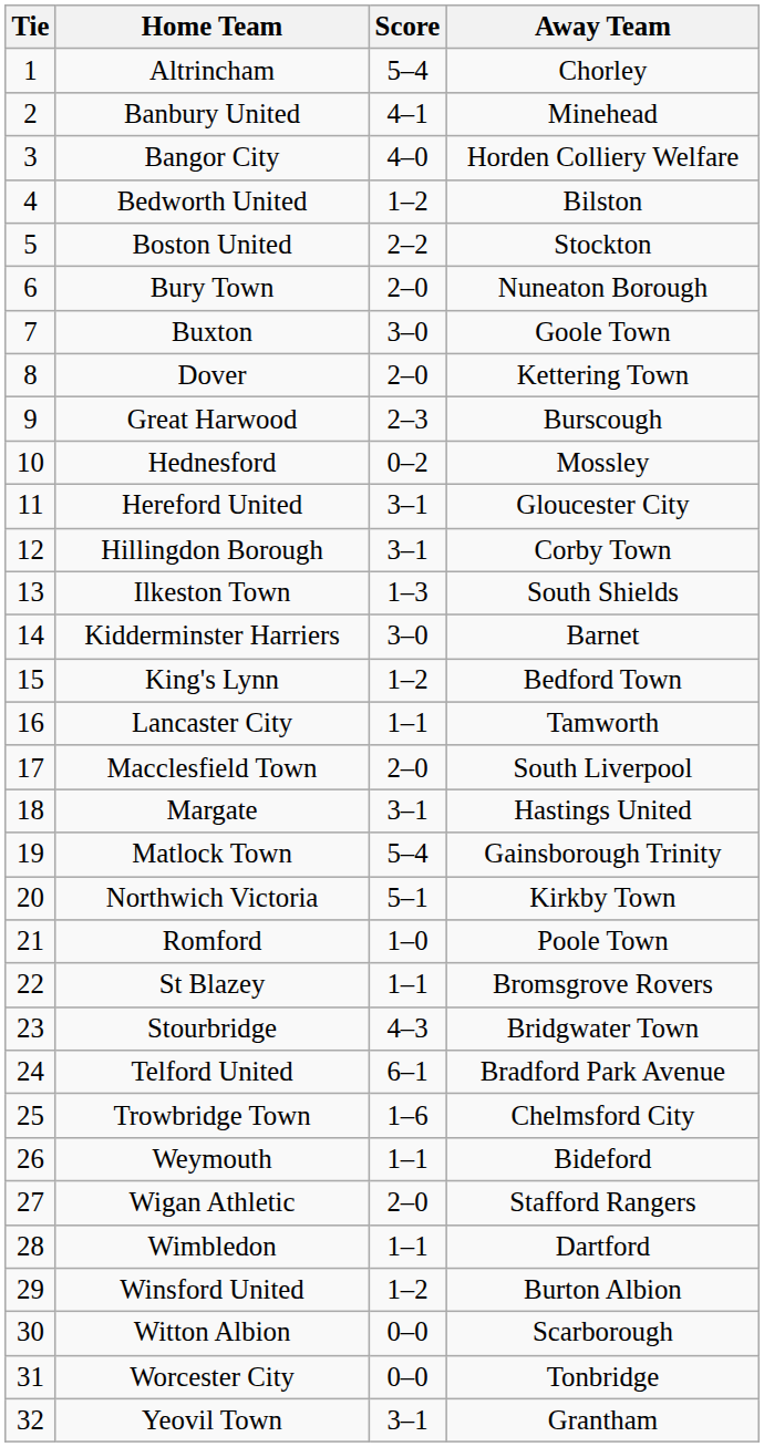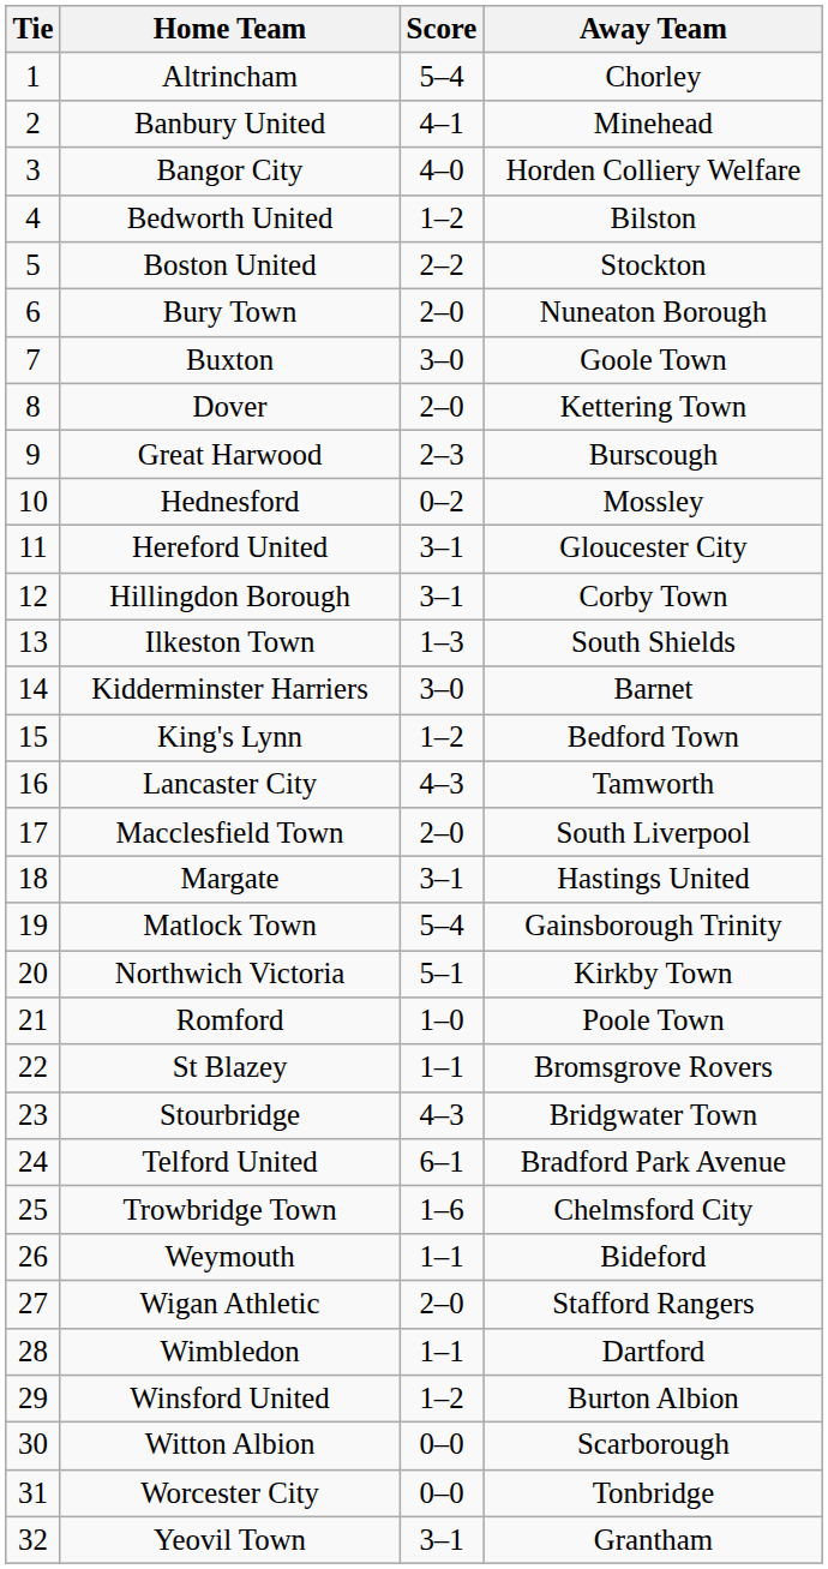 <table class="wikitable" style="text-align:center;">
 <tr>
 <th width=20>Tie</th>
 <th width=175>Home Team</th>
 <th width=20>Score</th>
 <th width=175>Away Team</th>
 </tr>
 <tr>
 <td>1</td>
 <td>Altrincham</td>
 <td>5–4</td>
 <td>Chorley</td>
 </tr>
 <tr>
 <td>2</td>
 <td>Banbury United</td>
 <td>4–1</td>
 <td>Minehead</td>
 </tr>
 <tr>
 <td>3</td>
 <td>Bangor City</td>
 <td>4–0</td>
 <td>Horden Colliery Welfare</td>
 </tr>
 <tr>
 <td>4</td>
 <td>Bedworth United</td>
 <td>1–2</td>
 <td>Bilston</td>
 </tr>
 <tr>
 <td>5</td>
 <td>Boston United</td>
 <td>2–2</td>
 <td>Stockton</td>
 </tr>
 <tr>
 <td>6</td>
 <td>Bury Town</td>
 <td>2–0</td>
 <td>Nuneaton Borough</td>
 </tr>
 <tr>
 <td>7</td>
 <td>Buxton</td>
 <td>3–0</td>
 <td>Goole Town</td>
 </tr>
 <tr>
 <td>8</td>
 <td>Dover</td>
 <td>2–0</td>
 <td>Kettering Town</td>
 </tr>
 <tr>
 <td>9</td>
 <td>Great Harwood</td>
 <td>2–3</td>
 <td>Burscough</td>
 </tr>
 <tr>
 <td>10</td>
 <td>Hednesford</td>
 <td>0–2</td>
 <td>Mossley</td>
 </tr>
 <tr>
 <td>11</td>
 <td>Hereford United</td>
 <td>3–1</td>
 <td>Gloucester City</td>
 </tr>
 <tr>
 <td>12</td>
 <td>Hillingdon Borough</td>
 <td>3–1</td>
 <td>Corby Town</td>
 </tr>
 <tr>
 <td>13</td>
 <td>Ilkeston Town</td>
 <td>1–3</td>
 <td>South Shields</td>
 </tr>
 <tr>
 <td>14</td>
 <td>Kidderminster Harriers</td>
 <td>3–0</td>
 <td>Barnet</td>
 </tr>
 <tr>
 <td>15</td>
 <td>King's Lynn</td>
 <td>1–2</td>
 <td>Bedford Town</td>
 </tr>
 <tr>
 <td>16</td>
 <td>Lancaster City</td>
-<td>1–1</td>
+<td>4–3</td>
 <td>Tamworth</td>
 </tr>
 <tr>
 <td>17</td>
 <td>Macclesfield Town</td>
 <td>2–0</td>
 <td>South Liverpool</td>
 </tr>
 <tr>
 <td>18</td>
 <td>Margate</td>
 <td>3–1</td>
 <td>Hastings United</td>
 </tr>
 <tr>
 <td>19</td>
 <td>Matlock Town</td>
 <td>5–4</td>
 <td>Gainsborough Trinity</td>
 </tr>
 <tr>
 <td>20</td>
 <td>Northwich Victoria</td>
 <td>5–1</td>
 <td>Kirkby Town</td>
 </tr>
 <tr>
 <td>21</td>
 <td>Romford</td>
 <td>1–0</td>
 <td>Poole Town</td>
 </tr>
 <tr>
 <td>22</td>
 <td>St Blazey</td>
 <td>1–1</td>
 <td>Bromsgrove Rovers</td>
 </tr>
 <tr>
 <td>23</td>
 <td>Stourbridge</td>
 <td>4–3</td>
 <td>Bridgwater Town</td>
 </tr>
 <tr>
 <td>24</td>
 <td>Telford United</td>
 <td>6–1</td>
 <td>Bradford Park Avenue</td>
 </tr>
 <tr>
 <td>25</td>
 <td>Trowbridge Town</td>
 <td>1–6</td>
 <td>Chelmsford City</td>
 </tr>
 <tr>
 <td>26</td>
 <td>Weymouth</td>
 <td>1–1</td>
 <td>Bideford</td>
 </tr>
 <tr>
 <td>27</td>
 <td>Wigan Athletic</td>
 <td>2–0</td>
 <td>Stafford Rangers</td>
 </tr>
 <tr>
 <td>28</td>
 <td>Wimbledon</td>
 <td>1–1</td>
 <td>Dartford</td>
 </tr>
 <tr>
 <td>29</td>
 <td>Winsford United</td>
 <td>1–2</td>
 <td>Burton Albion</td>
 </tr>
 <tr>
 <td>30</td>
 <td>Witton Albion</td>
 <td>0–0</td>
 <td>Scarborough</td>
 </tr>
 <tr>
 <td>31</td>
 <td>Worcester City</td>
 <td>0–0</td>
 <td>Tonbridge</td>
 </tr>
 <tr>
 <td>32</td>
 <td>Yeovil Town</td>
 <td>3–1</td>
 <td>Grantham</td>
 </tr>
 </table>
